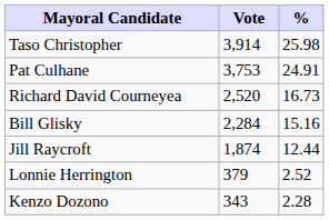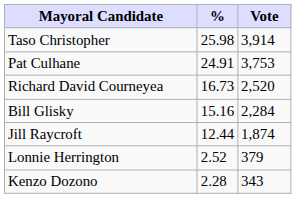 <table class="wikitable">
 <tr>
 <th style="background:#ddf; width:200px;">Mayoral Candidate</th>
+<th style="background:#ddf; width:30px;">%</th>
 <th style="background:#ddf; width:50px;">Vote</th>
-<th style="background:#ddf; width:30px;">%</th>
 </tr>
 <tr>
 <td>Taso Christopher</td>
+<td>25.98</td>
 <td>3,914</td>
-<td>25.98</td>
 </tr>
 <tr>
 <td>Pat Culhane</td>
+<td>24.91</td>
 <td>3,753</td>
-<td>24.91</td>
 </tr>
 <tr>
 <td>Richard David Courneyea</td>
+<td>16.73</td>
 <td>2,520</td>
-<td>16.73</td>
 </tr>
 <tr>
 <td>Bill Glisky</td>
+<td>15.16</td>
 <td>2,284</td>
-<td>15.16</td>
 </tr>
 <tr>
 <td>Jill Raycroft</td>
+<td>12.44</td>
 <td>1,874</td>
-<td>12.44</td>
 </tr>
 <tr>
 <td>Lonnie Herrington</td>
+<td>2.52</td>
 <td>379</td>
-<td>2.52</td>
 </tr>
 <tr>
 <td>Kenzo Dozono</td>
+<td>2.28</td>
 <td>343</td>
-<td>2.28</td>
 </tr>
 </table>
